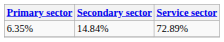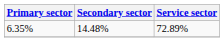 <table class="wikitable" border="1">
 <tr>
 <th><a href='#'>Primary sector</a></th>
 <th><a href='#'>Secondary sector</a></th>
 <th><a href='#'>Service sector</a></th>
 </tr>
 <tr>
 <td>6.35%</td>
-<td>14.84%</td>
+<td>14.48%</td>
 <td>72.89%</td>
 </tr>
 <tr>
 </tr>
 </table>
